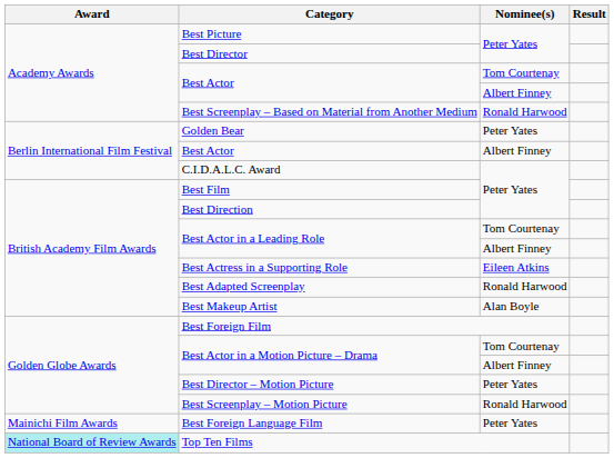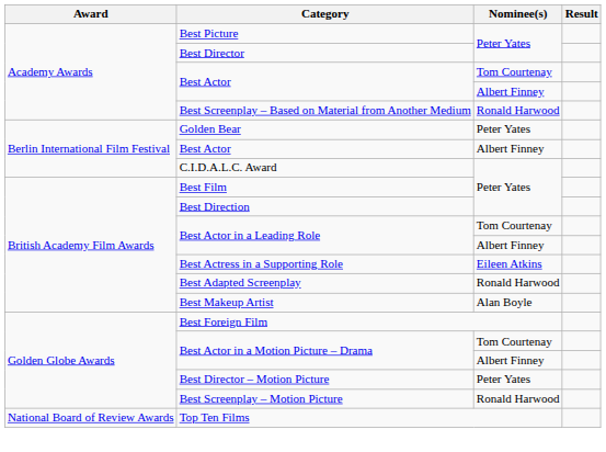 <table class="wikitable plainrowheaders">
 <tr>
 <th>Award</th>
 <th>Category</th>
 <th>Nominee(s)</th>
 <th>Result</th>
 </tr>
 <tr>
 <td rowspan="5"><a href='#'>Academy Awards</a></td>
 <td><a href='#'>Best Picture</a></td>
 <td rowspan="2"><a href='#'>Peter Yates</a></td>
 <td></td>
 </tr>
 <tr>
 <td><a href='#'>Best Director</a></td>
 <td></td>
 </tr>
 <tr>
 <td rowspan="2"><a href='#'>Best Actor</a></td>
 <td><a href='#'>Tom Courtenay</a></td>
 <td></td>
 </tr>
 <tr>
 <td><a href='#'>Albert Finney</a></td>
 <td></td>
 </tr>
 <tr>
 <td><a href='#'>Best Screenplay – Based on Material from Another Medium</a></td>
 <td><a href='#'>Ronald Harwood</a></td>
 <td></td>
 </tr>
 <tr>
 <td rowspan="3"><a href='#'>Berlin International Film Festival</a></td>
 <td><a href='#'>Golden Bear</a></td>
 <td>Peter Yates</td>
 <td></td>
 </tr>
 <tr>
 <td><a href='#'>Best Actor</a></td>
 <td>Albert Finney</td>
 <td></td>
 </tr>
 <tr>
 <td>C.I.D.A.L.C. Award</td>
 <td rowspan="3">Peter Yates</td>
 <td></td>
 </tr>
 <tr>
 <td rowspan="7"><a href='#'>British Academy Film Awards</a></td>
 <td><a href='#'>Best Film</a></td>
 <td></td>
 </tr>
 <tr>
 <td><a href='#'>Best Direction</a></td>
 <td></td>
 </tr>
 <tr>
 <td rowspan="2"><a href='#'>Best Actor in a Leading Role</a></td>
 <td>Tom Courtenay</td>
 <td></td>
 </tr>
 <tr>
 <td>Albert Finney</td>
 <td></td>
 </tr>
 <tr>
 <td><a href='#'>Best Actress in a Supporting Role</a></td>
 <td><a href='#'>Eileen Atkins</a></td>
 <td></td>
 </tr>
 <tr>
 <td><a href='#'>Best Adapted Screenplay</a></td>
 <td>Ronald Harwood</td>
 <td></td>
 </tr>
 <tr>
 <td><a href='#'>Best Makeup Artist</a></td>
 <td>Alan Boyle</td>
 <td></td>
 </tr>
 <tr>
 <td rowspan="5"><a href='#'>Golden Globe Awards</a></td>
 <td colspan="2"><a href='#'>Best Foreign Film</a></td>
 <td></td>
 </tr>
 <tr>
 <td rowspan="2"><a href='#'>Best Actor in a Motion Picture – Drama</a></td>
 <td>Tom Courtenay</td>
 <td></td>
 </tr>
 <tr>
 <td>Albert Finney</td>
 <td></td>
 </tr>
 <tr>
 <td><a href='#'>Best Director – Motion Picture</a></td>
 <td>Peter Yates</td>
 <td></td>
 </tr>
 <tr>
 <td><a href='#'>Best Screenplay – Motion Picture</a></td>
 <td>Ronald Harwood</td>
 <td></td>
 </tr>
 <tr>
-<td><a href='#'>Mainichi Film Awards</a></td>
-<td><a href='#'>Best Foreign Language Film</a></td>
-<td>Peter Yates</td>
-<td></td>
-</tr>
-<tr>
-<td style="background: paleturquoise;"><a href='#'>National Board of Review Awards</a></td>
+<td><a href='#'>National Board of Review Awards</a></td>
 <td colspan="2"><a href='#'>Top Ten Films</a></td>
 <td></td>
 </tr>
 </table>
